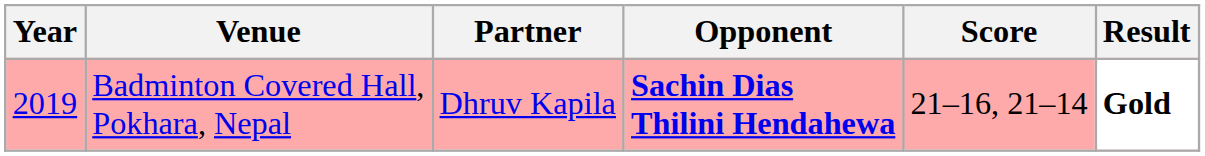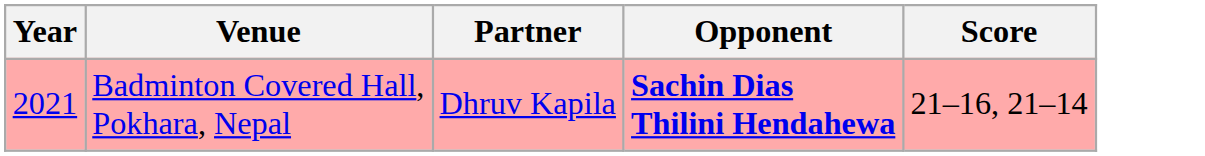 <table class="sortable wikitable" style="font-size: 90%;">
 <tr>
 <th>Year</th>
 <th>Venue</th>
 <th>Partner</th>
 <th>Opponent</th>
 <th>Score</th>
-<th>Result</th>
 </tr>
 <tr style="background:#FFAAAA">
-<td align="center"><a href='#'>2019</a></td>
+<td align="center"><a href='#'>2021</a></td>
 <td align="left"><a href='#'>Badminton Covered Hall</a>,<br><a href='#'>Pokhara</a>, <a href='#'>Nepal</a></td>
 <td align="left"> <a href='#'>Dhruv Kapila</a></td>
 <td align="left"><strong> <a href='#'>Sachin Dias</a> <br>  <a href='#'>Thilini Hendahewa</a></strong></td>
 <td align="left">21–16, 21–14</td>
-<td style="text-align:left; background:white"> <strong>Gold</strong></td>
 </tr>
 </table>
